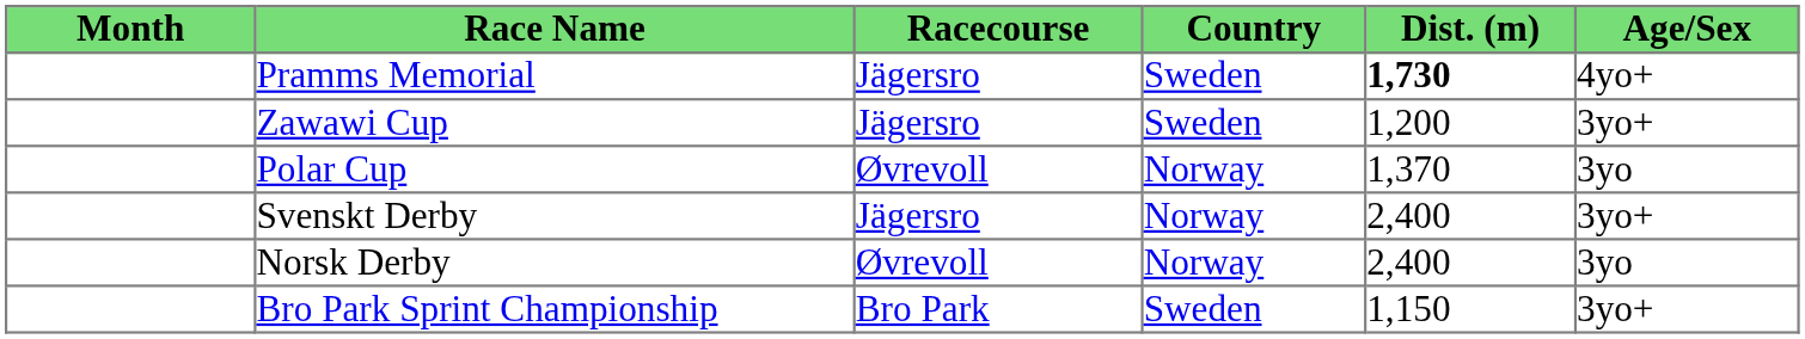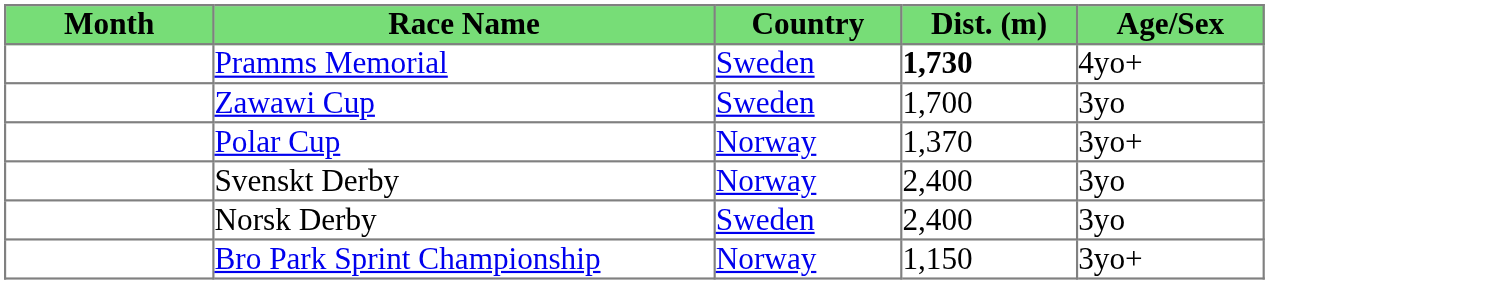 <table class = "sortable" | border="1" cellpadding="0" style="border-collapse: collapse; font-size:90%">
 <tr bgcolor="#77dd77" align="center">
 <th>Month</th>
 <th>Race Name</th>
-<th>Racecourse</th>
 <th>Country</th>
 <th>Dist. (m)</th>
 <th>Age/Sex</th>
 </tr>
 <tr>
 <td width=95px></td>
 <td width=230px><a href='#'>Pramms Memorial</a></td>
-<td width=110px><a href='#'>Jägersro</a></td>
 <td width=85px><a href='#'>Sweden</a></td>
 <td width=80px><strong>1,730</strong></td>
 <td width=85px>4yo+</td>
 </tr>
 <tr>
 <td></td>
 <td><a href='#'>Zawawi Cup</a></td>
-<td><a href='#'>Jägersro</a></td>
 <td><a href='#'>Sweden</a></td>
-<td>1,200</td>
+<td>1,700</td>
+<td>3yo</td>
+</tr>
+<tr>
+<td></td>
+<td><a href='#'>Polar Cup</a></td>
+<td><a href='#'>Norway</a></td>
+<td>1,370</td>
 <td>3yo+</td>
 </tr>
 <tr>
 <td></td>
-<td><a href='#'>Polar Cup</a></td>
-<td><a href='#'>Øvrevoll</a></td>
-<td><a href='#'>Norway</a></td>
-<td>1,370</td>
-<td>3yo</td>
-</tr>
-<tr>
-<td></td>
 <td>Svenskt Derby</td>
-<td><a href='#'>Jägersro</a></td>
-<td><a href='#'>Norway</a></td>
-<td>2,400</td>
-<td>3yo+</td>
-</tr>
-<tr>
-<td></td>
-<td>Norsk Derby</td>
-<td><a href='#'>Øvrevoll</a></td>
 <td><a href='#'>Norway</a></td>
 <td>2,400</td>
 <td>3yo</td>
 </tr>
 <tr>
 <td></td>
+<td>Norsk Derby</td>
+<td><a href='#'>Sweden</a></td>
+<td>2,400</td>
+<td>3yo</td>
+</tr>
+<tr>
+<td></td>
 <td><a href='#'>Bro Park Sprint Championship</a></td>
-<td><a href='#'>Bro Park</a></td>
-<td><a href='#'>Sweden</a></td>
+<td><a href='#'>Norway</a></td>
 <td>1,150</td>
 <td>3yo+</td>
 </tr>
 </table>
